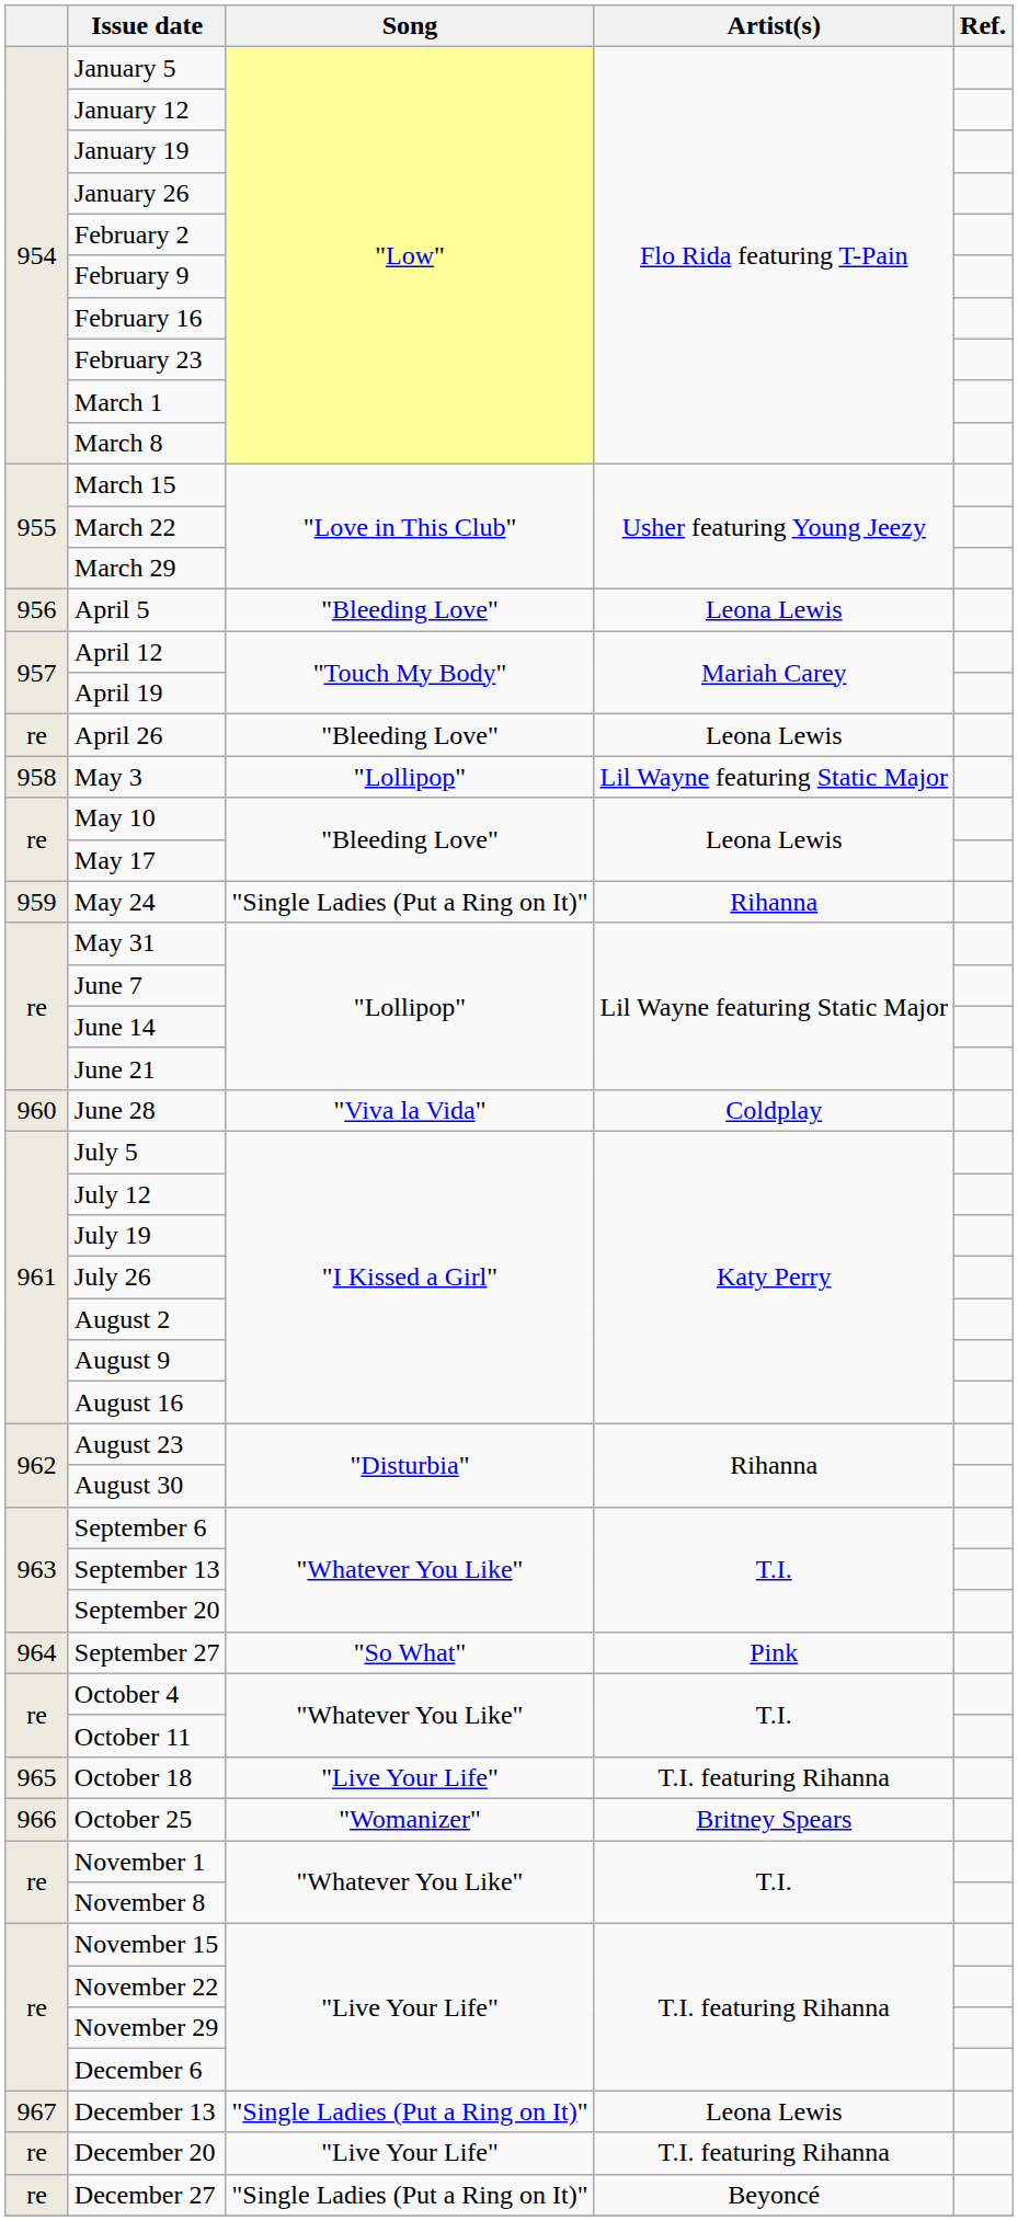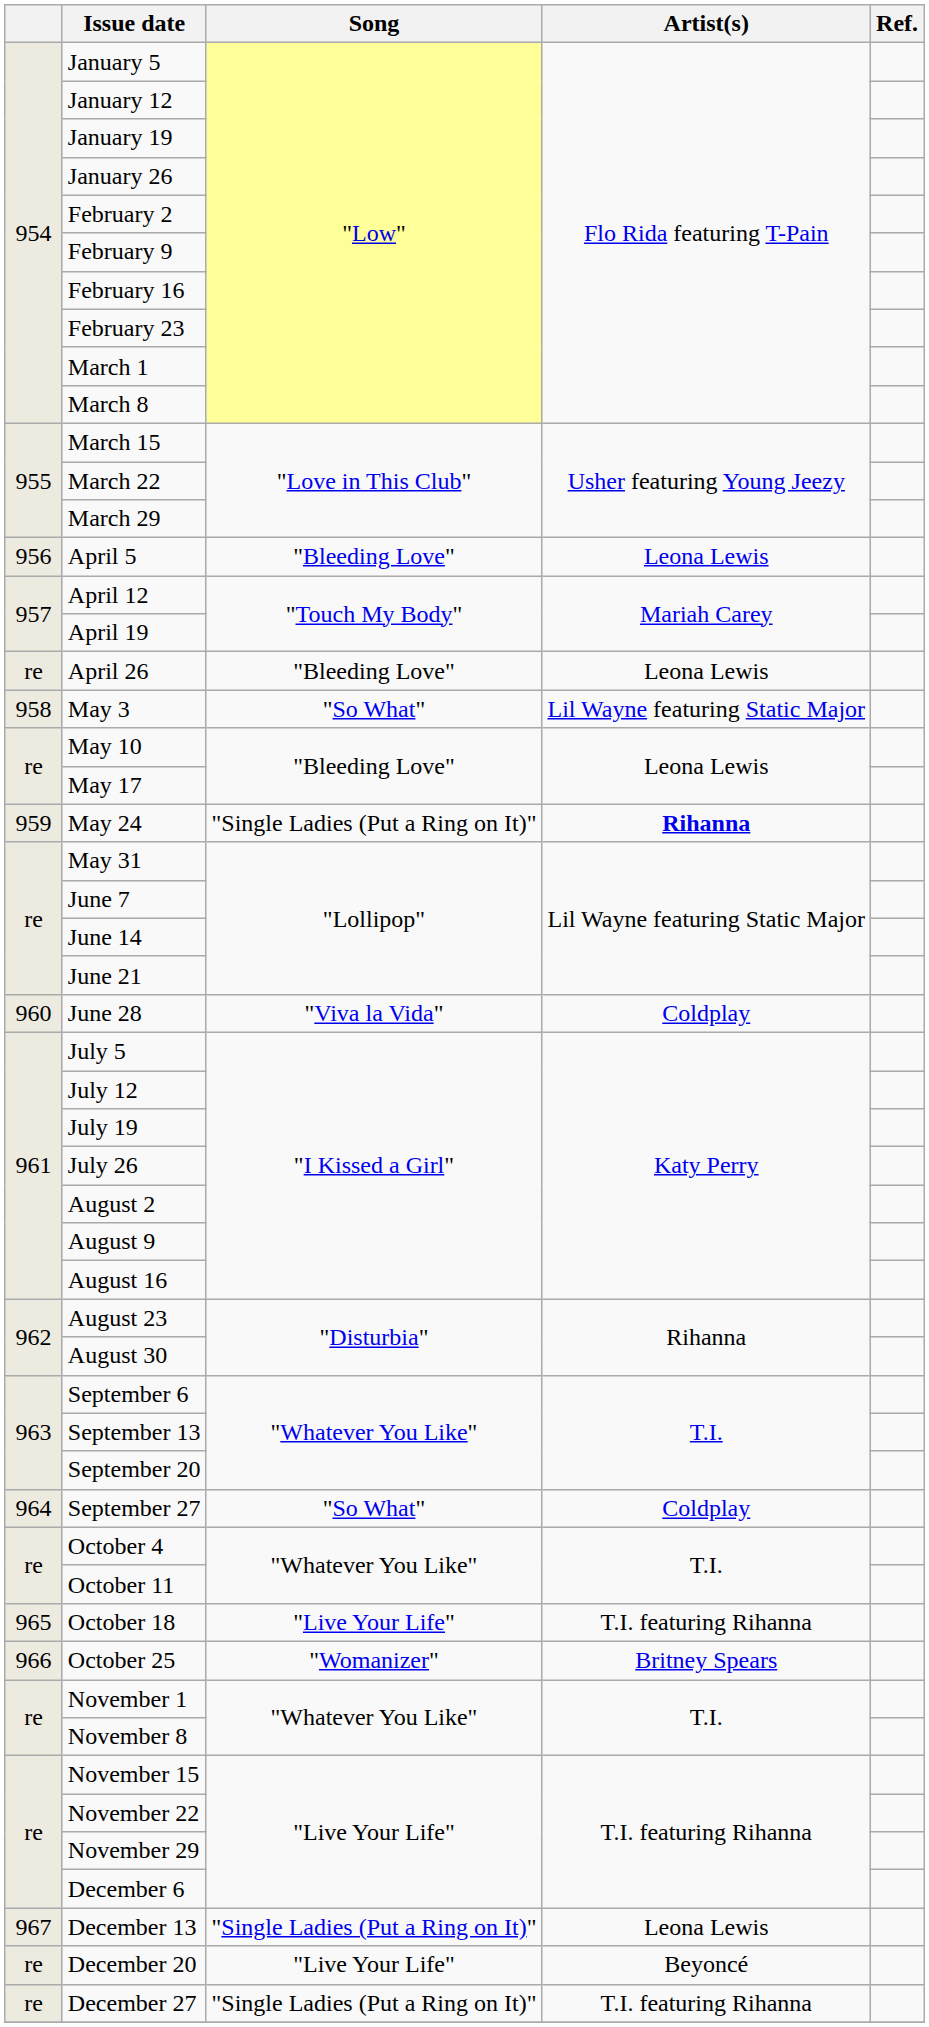 <table class="wikitable">
 <tr>
 <th width=31></th>
 <th style="text-align: center;">Issue date</th>
 <th style="text-align: center;">Song</th>
 <th style="text-align: center;">Artist(s)</th>
 <th style="text-align: center;">Ref.</th>
 </tr>
 <tr>
 <td bgcolor=#EDEAE0 align=center rowspan=10>954</td>
 <td>January 5</td>
 <td bgcolor=#FFFF99 style="text-align: center;" rowspan="10">"<a href='#'>Low</a>"</td>
 <td style="text-align: center;" rowspan="10"><a href='#'>Flo Rida</a> featuring <a href='#'>T-Pain</a></td>
 <td style="text-align: center;"></td>
 </tr>
 <tr>
 <td>January 12</td>
 <td style="text-align: center;"></td>
 </tr>
 <tr>
 <td>January 19</td>
 <td style="text-align: center;"></td>
 </tr>
 <tr>
 <td>January 26</td>
 <td style="text-align: center;"></td>
 </tr>
 <tr>
 <td>February 2</td>
 <td style="text-align: center;"></td>
 </tr>
 <tr>
 <td>February 9</td>
 <td style="text-align: center;"></td>
 </tr>
 <tr>
 <td>February 16</td>
 <td style="text-align: center;"></td>
 </tr>
 <tr>
 <td>February 23</td>
 <td style="text-align: center;"></td>
 </tr>
 <tr>
 <td>March 1</td>
 <td style="text-align: center;"></td>
 </tr>
 <tr>
 <td>March 8</td>
 <td style="text-align: center;"></td>
 </tr>
 <tr>
 <td bgcolor=#EDEAE0 align=center rowspan=3>955</td>
 <td>March 15</td>
 <td style="text-align: center;" rowspan="3">"<a href='#'>Love in This Club</a>"</td>
 <td style="text-align: center;" rowspan="3"><a href='#'>Usher</a> featuring <a href='#'>Young Jeezy</a></td>
 <td style="text-align: center;"></td>
 </tr>
 <tr>
 <td>March 22</td>
 <td style="text-align: center;"></td>
 </tr>
 <tr>
 <td>March 29</td>
 <td style="text-align: center;"></td>
 </tr>
 <tr>
 <td bgcolor=#EDEAE0 align=center>956</td>
 <td>April 5</td>
 <td style="text-align: center;">"<a href='#'>Bleeding Love</a>"</td>
 <td style="text-align: center;"><a href='#'>Leona Lewis</a></td>
 <td style="text-align: center;"></td>
 </tr>
 <tr>
 <td bgcolor=#EDEAE0 align=center rowspan=2>957</td>
 <td>April 12</td>
 <td style="text-align: center;" rowspan="2">"<a href='#'>Touch My Body</a>"</td>
 <td style="text-align: center;" rowspan="2"><a href='#'>Mariah Carey</a></td>
 <td style="text-align: center;"></td>
 </tr>
 <tr>
 <td>April 19</td>
 <td style="text-align: center;"></td>
 </tr>
 <tr>
 <td bgcolor=#EDEAE0 align=center>re</td>
 <td>April 26</td>
 <td style="text-align: center;">"Bleeding Love"</td>
 <td style="text-align: center;">Leona Lewis</td>
 <td style="text-align: center;"></td>
 </tr>
 <tr>
 <td bgcolor=#EDEAE0 align=center>958</td>
 <td>May 3</td>
-<td style="text-align: center;">"<a href='#'>Lollipop</a>"</td>
+<td style="text-align: center;">"<a href='#'>So What</a>"</td>
 <td style="text-align: center;"><a href='#'>Lil Wayne</a> featuring <a href='#'>Static Major</a></td>
 <td style="text-align: center;"></td>
 </tr>
 <tr>
 <td bgcolor=#EDEAE0 align=center rowspan=2>re</td>
 <td>May 10</td>
 <td style="text-align: center;" rowspan="2">"Bleeding Love"</td>
 <td style="text-align: center;" rowspan="2">Leona Lewis</td>
 <td style="text-align: center;"></td>
 </tr>
 <tr>
 <td>May 17</td>
 <td style="text-align: center;"></td>
 </tr>
 <tr>
 <td bgcolor=#EDEAE0 align=center>959</td>
 <td>May 24</td>
 <td style="text-align: center;">"Single Ladies (Put a Ring on It)"</td>
-<td style="text-align: center;"><a href='#'>Rihanna</a></td>
+<td style="text-align: center;"><strong><a href='#'>Rihanna</a></strong></td>
 <td style="text-align: center;"></td>
 </tr>
 <tr>
 <td bgcolor=#EDEAE0 align=center rowspan=4>re</td>
 <td>May 31</td>
 <td style="text-align: center;" rowspan="4">"Lollipop"</td>
 <td style="text-align: center;" rowspan="4">Lil Wayne featuring Static Major</td>
 <td style="text-align: center;"></td>
 </tr>
 <tr>
 <td>June 7</td>
 <td style="text-align: center;"></td>
 </tr>
 <tr>
 <td>June 14</td>
 <td style="text-align: center;"></td>
 </tr>
 <tr>
 <td>June 21</td>
 <td style="text-align: center;"></td>
 </tr>
 <tr>
 <td bgcolor=#EDEAE0 align=center>960</td>
 <td>June 28</td>
 <td style="text-align: center;">"<a href='#'>Viva la Vida</a>"</td>
 <td style="text-align: center;"><a href='#'>Coldplay</a></td>
 <td style="text-align: center;"></td>
 </tr>
 <tr>
 <td bgcolor=#EDEAE0 align=center rowspan=7>961</td>
 <td>July 5</td>
 <td style="text-align: center;" rowspan="7">"<a href='#'>I Kissed a Girl</a>"</td>
 <td style="text-align: center;" rowspan="7"><a href='#'>Katy Perry</a></td>
 <td style="text-align: center;"></td>
 </tr>
 <tr>
 <td>July 12</td>
 <td style="text-align: center;"></td>
 </tr>
 <tr>
 <td>July 19</td>
 <td style="text-align: center;"></td>
 </tr>
 <tr>
 <td>July 26</td>
 <td style="text-align: center;"></td>
 </tr>
 <tr>
 <td>August 2</td>
 <td style="text-align: center;"></td>
 </tr>
 <tr>
 <td>August 9</td>
 <td style="text-align: center;"></td>
 </tr>
 <tr>
 <td>August 16</td>
 <td style="text-align: center;"></td>
 </tr>
 <tr>
 <td bgcolor=#EDEAE0 align=center rowspan=2>962</td>
 <td>August 23</td>
 <td style="text-align: center;" rowspan="2">"<a href='#'>Disturbia</a>"</td>
 <td style="text-align: center;" rowspan="2">Rihanna</td>
 <td style="text-align: center;"></td>
 </tr>
 <tr>
 <td>August 30</td>
 <td style="text-align: center;"></td>
 </tr>
 <tr>
 <td bgcolor=#EDEAE0 align=center rowspan=3>963</td>
 <td>September 6</td>
 <td style="text-align: center;" rowspan="3">"<a href='#'>Whatever You Like</a>"</td>
 <td style="text-align: center;" rowspan="3"><a href='#'>T.I.</a></td>
 <td style="text-align: center;"></td>
 </tr>
 <tr>
 <td>September 13</td>
 <td style="text-align: center;"></td>
 </tr>
 <tr>
 <td>September 20</td>
 <td style="text-align: center;"></td>
 </tr>
 <tr>
 <td bgcolor=#EDEAE0 align=center>964</td>
 <td>September 27</td>
 <td style="text-align: center;">"<a href='#'>So What</a>"</td>
-<td style="text-align: center;"><a href='#'>Pink</a></td>
+<td style="text-align: center;"><a href='#'>Coldplay</a></td>
 <td style="text-align: center;"></td>
 </tr>
 <tr>
 <td bgcolor=#EDEAE0 align=center rowspan=2>re</td>
 <td>October 4</td>
 <td style="text-align: center;" rowspan="2">"Whatever You Like"</td>
 <td style="text-align: center;" rowspan="2">T.I.</td>
 <td style="text-align: center;"></td>
 </tr>
 <tr>
 <td>October 11</td>
 <td style="text-align: center;"></td>
 </tr>
 <tr>
 <td bgcolor=#EDEAE0 align=center>965</td>
 <td>October 18</td>
 <td style="text-align: center;">"<a href='#'>Live Your Life</a>"</td>
 <td style="text-align: center;">T.I. featuring Rihanna</td>
 <td style="text-align: center;"></td>
 </tr>
 <tr>
 <td bgcolor=#EDEAE0 align=center>966</td>
 <td>October 25</td>
 <td style="text-align: center;">"<a href='#'>Womanizer</a>"</td>
 <td style="text-align: center;"><a href='#'>Britney Spears</a></td>
 <td style="text-align: center;"></td>
 </tr>
 <tr>
 <td bgcolor=#EDEAE0 align=center rowspan=2>re</td>
 <td>November 1</td>
 <td style="text-align: center;" rowspan="2">"Whatever You Like"</td>
 <td style="text-align: center;" rowspan="2">T.I.</td>
 <td style="text-align: center;"></td>
 </tr>
 <tr>
 <td>November 8</td>
 <td style="text-align: center;"></td>
 </tr>
 <tr>
 <td bgcolor=#EDEAE0 align=center rowspan=4>re</td>
 <td>November 15</td>
 <td style="text-align: center;" rowspan="4">"Live Your Life"</td>
 <td style="text-align: center;" rowspan="4">T.I. featuring Rihanna</td>
 <td style="text-align: center;"></td>
 </tr>
 <tr>
 <td>November 22</td>
 <td style="text-align: center;"></td>
 </tr>
 <tr>
 <td>November 29</td>
 <td style="text-align: center;"></td>
 </tr>
 <tr>
 <td>December 6</td>
 <td style="text-align: center;"></td>
 </tr>
 <tr>
 <td bgcolor=#EDEAE0 align=center>967</td>
 <td>December 13</td>
 <td style="text-align: center;">"<a href='#'>Single Ladies (Put a Ring on It)</a>"</td>
 <td style="text-align: center;">Leona Lewis</td>
 <td style="text-align: center;"></td>
 </tr>
 <tr>
 <td bgcolor=#EDEAE0 align=center>re</td>
 <td>December 20</td>
 <td style="text-align: center;">"Live Your Life"</td>
-<td style="text-align: center;">T.I. featuring Rihanna</td>
+<td style="text-align: center;">Beyoncé</td>
 <td style="text-align: center;"></td>
 </tr>
 <tr>
 <td bgcolor=#EDEAE0 align=center>re</td>
 <td>December 27</td>
 <td style="text-align: center;">"Single Ladies (Put a Ring on It)"</td>
-<td style="text-align: center;">Beyoncé</td>
+<td style="text-align: center;">T.I. featuring Rihanna</td>
 <td style="text-align: center;"></td>
 </tr>
 <tr>
 </tr>
 </table>
